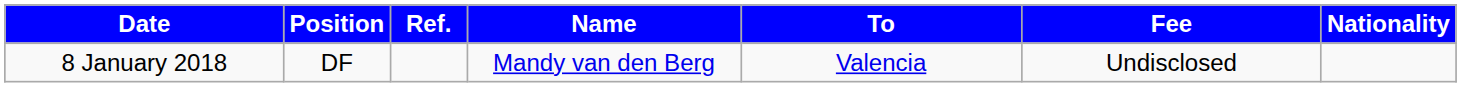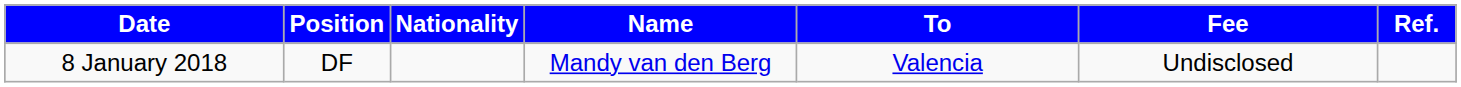 <table class="wikitable" style="text-align:center; font-size:90%; ">
 <tr>
 <th style="background:#00f; color:white; width:250px;">Date</th>
 <th style="background:#00f; color:white; width:50px;">Position</th>
-<th style="background:#00f; color:white; width:50px;">Ref.</th>
+<th style="background:#00f; color:white; width:50px;">Nationality</th>
 <th style="background:#00f; color:white; width:250px;">Name</th>
 <th style="background:#00f; color:white; width:250px;">To</th>
 <th style="background:#00f; color:white; width:250px;">Fee</th>
-<th style="background:#00f; color:white; width:50px;">Nationality</th>
+<th style="background:#00f; color:white; width:50px;">Ref.</th>
 </tr>
 <tr>
 <td>8 January 2018</td>
 <td>DF</td>
 <td></td>
 <td><a href='#'>Mandy van den Berg</a></td>
 <td><a href='#'>Valencia</a></td>
 <td>Undisclosed</td>
 <td></td>
 </tr>
 </table>
